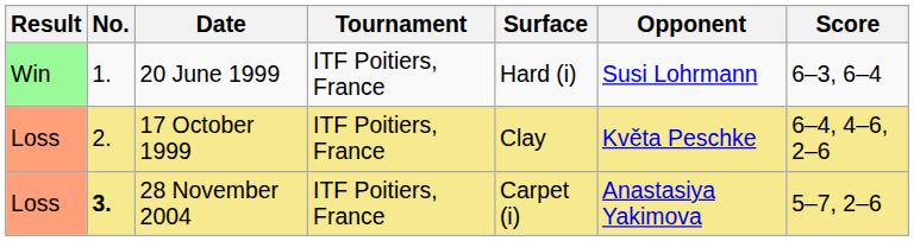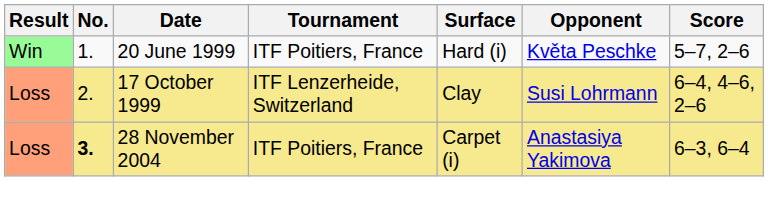 <table class="sortable wikitable" style=font-size:97%>
 <tr>
 <th>Result</th>
 <th>No.</th>
 <th>Date</th>
 <th>Tournament</th>
 <th>Surface</th>
 <th>Opponent</th>
 <th class="unsortable">Score</th>
 </tr>
 <tr>
 <td style="background:#98fb98;">Win</td>
 <td>1.</td>
 <td>20 June 1999</td>
 <td>ITF Poitiers, France</td>
 <td>Hard (i)</td>
-<td> <a href='#'>Susi Lohrmann</a></td>
-<td>6–3, 6–4</td>
+<td> <a href='#'>Květa Peschke</a></td>
+<td>5–7, 2–6</td>
 </tr>
 <tr style="background:#f7e98e;">
 <td style="background:#ffa07a;">Loss</td>
 <td>2.</td>
 <td>17 October 1999</td>
-<td>ITF Poitiers, France</td>
+<td>ITF Lenzerheide, Switzerland</td>
 <td>Clay</td>
-<td> <a href='#'>Květa Peschke</a></td>
+<td> <a href='#'>Susi Lohrmann</a></td>
 <td>6–4, 4–6, 2–6</td>
 </tr>
 <tr style="background:#f7e98e;">
 <td style="background:#ffa07a;">Loss</td>
 <td><strong>3.</strong></td>
 <td>28 November 2004</td>
 <td>ITF Poitiers, France</td>
 <td>Carpet (i)</td>
 <td> <a href='#'>Anastasiya Yakimova</a></td>
-<td>5–7, 2–6</td>
+<td>6–3, 6–4</td>
 </tr>
 </table>
